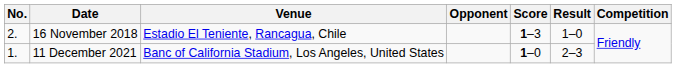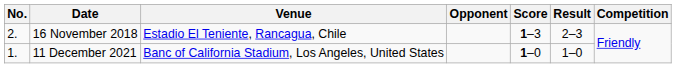 <table class="wikitable" style="font-size:100%;">
 <tr>
 <th>No.</th>
 <th>Date</th>
 <th>Venue</th>
 <th>Opponent</th>
 <th>Score</th>
 <th>Result</th>
 <th>Competition</th>
 </tr>
 <tr>
 <td>2.</td>
 <td>16 November 2018</td>
 <td><a href='#'>Estadio El Teniente</a>, <a href='#'>Rancagua</a>, Chile</td>
 <td></td>
 <td align=center><strong>1</strong>–3</td>
-<td align=center>1–0</td>
+<td align=center>2–3</td>
 <td rowspan=2><a href='#'>Friendly</a></td>
 </tr>
 <tr>
 <td>1.</td>
 <td>11 December 2021</td>
 <td><a href='#'>Banc of California Stadium</a>, Los Angeles, United States</td>
 <td></td>
 <td align=center><strong>1</strong>–0</td>
-<td align=center>2–3</td>
+<td align=center>1–0</td>
 </tr>
 </table>
